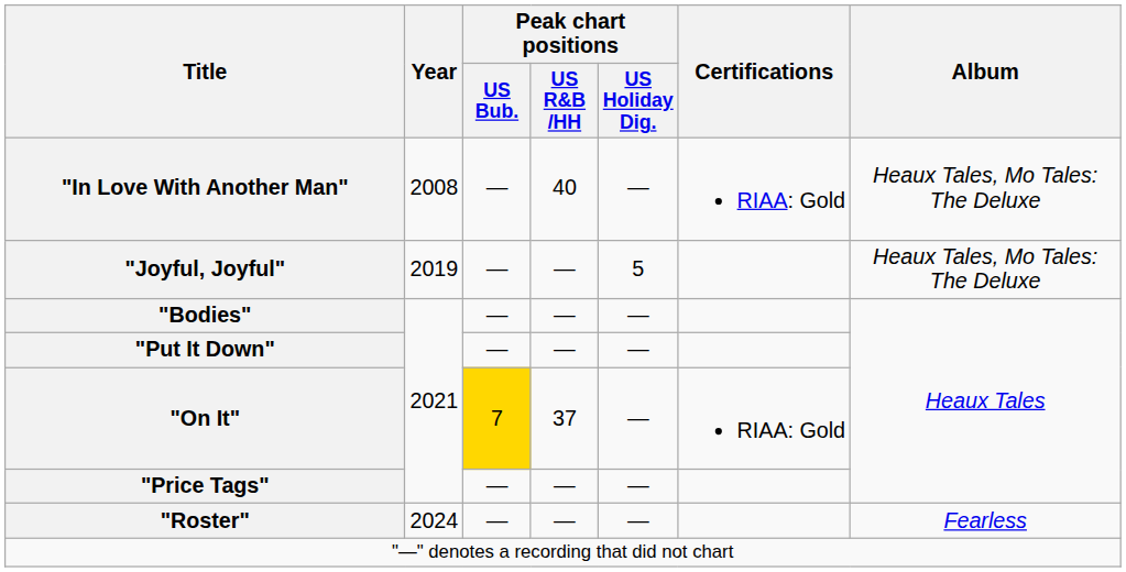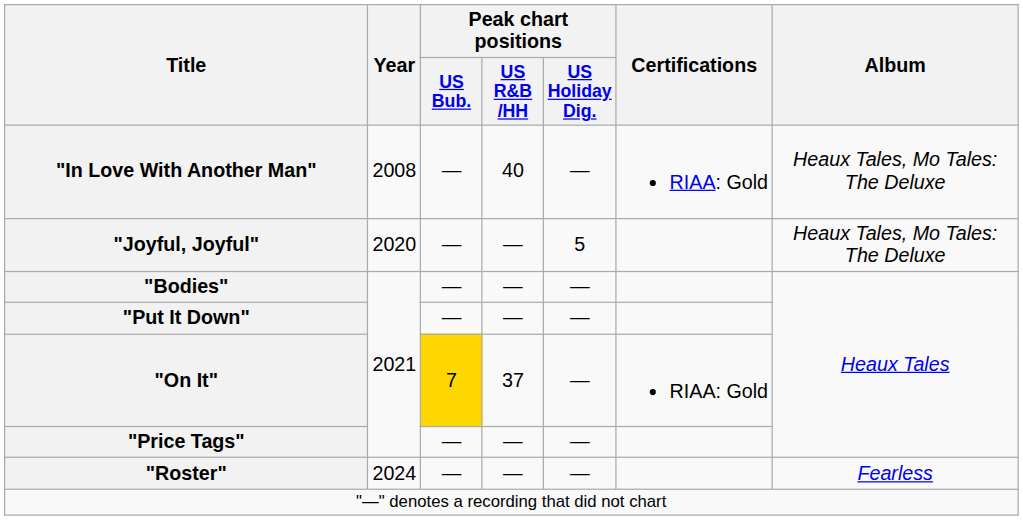 <table class="wikitable plainrowheaders" style="text-align:center;" border="1">
 <tr>
 <th scope="col" rowspan="2" style="width:18em;">Title</th>
 <th scope="col" rowspan="2" style="width:1em;">Year</th>
 <th scope="col" colspan="3">Peak chart positions</th>
 <th scope="col" rowspan="2">Certifications</th>
 <th scope="col" rowspan="2" style="width:12em;">Album</th>
 </tr>
 <tr>
 <th scope="col" style="width:3em;font-size:90%;"><a href='#'>US<br>Bub.</a><br></th>
 <th scope="col" style="width:3em;font-size:90%;"><a href='#'>US <br>R&B<br>/HH</a><br></th>
 <th scope="col" style="width:3em;font-size:90%;"><a href='#'>US<br>Holiday<br>Dig.</a><br></th>
 </tr>
 <tr>
 <th scope="row">"In Love With Another Man"</th>
 <td>2008</td>
 <td>—</td>
 <td>40</td>
 <td>—</td>
 <td><br><ul><li><a href='#'>RIAA</a>: Gold</li></ul></td>
 <td><em>Heaux Tales, Mo Tales: The Deluxe</em></td>
 </tr>
 <tr>
 <th scope="row">"Joyful, Joyful"<br></th>
-<td>2019</td>
+<td>2020</td>
 <td>—</td>
 <td>—</td>
 <td>5</td>
 <td></td>
 <td><em>Heaux Tales, Mo Tales: The Deluxe</em></td>
 </tr>
 <tr>
 <th scope="row">"Bodies" </th>
 <td rowspan="4">2021</td>
 <td>—</td>
 <td>—</td>
 <td>—</td>
 <td></td>
 <td rowspan="4"><em><a href='#'>Heaux Tales</a></em></td>
 </tr>
 <tr>
 <th scope="row">"Put It Down"</th>
 <td>—</td>
 <td>—</td>
 <td>—</td>
 <td></td>
 </tr>
 <tr>
 <th scope="row">"On It"<br></th>
 <td style="background: gold;">7</td>
 <td>37</td>
 <td>—</td>
 <td><br><ul><li>RIAA: Gold</li></ul></td>
 </tr>
 <tr>
 <th scope="row">"Price Tags"<br></th>
 <td>—</td>
 <td>—</td>
 <td>—</td>
 <td></td>
 </tr>
 <tr>
 <th scope="row">"Roster"</th>
 <td>2024</td>
 <td>—</td>
 <td>—</td>
 <td>—</td>
 <td></td>
 <td><em><a href='#'>Fearless</a></em></td>
 </tr>
 <tr>
 <td colspan="12" style="font-size:85%">"—" denotes a recording that did not chart</td>
 </tr>
 </table>
